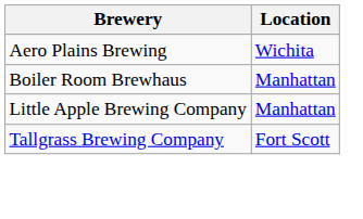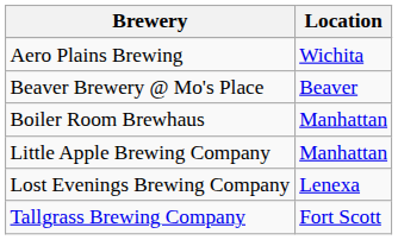 <table class="wikitable sortable" border="1">
 <tr>
 <th scope="col">Brewery</th>
 <th scope="col">Location</th>
 </tr>
 <tr>
 </tr>
 <tr>
 <td>Aero Plains Brewing</td>
 <td><a href='#'>Wichita</a></td>
 </tr>
 <tr>
+<td>Beaver Brewery @ Mo's Place</td>
+<td><a href='#'>Beaver</a></td>
+</tr>
+<tr>
 <td>Boiler Room Brewhaus</td>
 <td><a href='#'>Manhattan</a></td>
 </tr>
 <tr>
 <td>Little Apple Brewing Company</td>
 <td><a href='#'>Manhattan</a></td>
 </tr>
 <tr>
+<td>Lost Evenings Brewing Company</td>
+<td><a href='#'>Lenexa</a></td>
+</tr>
+<tr>
 <td><a href='#'>Tallgrass Brewing Company</a></td>
 <td><a href='#'>Fort Scott</a></td>
 </tr>
 </table>
